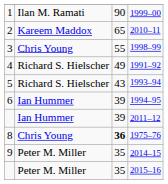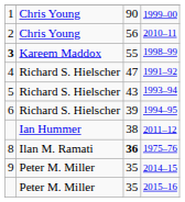 <table class="wikitable">
 <tr>
 </tr>
 <tr>
 <td>1</td>
-<td>Ilan M. Ramati</td>
+<td><a href='#'>Chris Young</a></td>
 <td>90</td>
 <td style="font-size:80%;"><a href='#'>1999–00</a></td>
 </tr>
 <tr>
 <td>2</td>
-<td><a href='#'>Kareem Maddox</a></td>
-<td>65</td>
+<td><a href='#'>Chris Young</a></td>
+<td>56</td>
 <td style="font-size:80%;"><a href='#'>2010–11</a></td>
 </tr>
 <tr>
-<td>3</td>
-<td><a href='#'>Chris Young</a></td>
+<td><strong>3</strong></td>
+<td><a href='#'>Kareem Maddox</a></td>
 <td>55</td>
 <td style="font-size:80%;"><a href='#'>1998–99</a></td>
 </tr>
 <tr>
 <td>4</td>
 <td>Richard S. Hielscher</td>
-<td>49</td>
+<td>47</td>
 <td style="font-size:80%;"><a href='#'>1991–92</a></td>
 </tr>
 <tr>
 <td>5</td>
 <td>Richard S. Hielscher</td>
 <td>43</td>
 <td style="font-size:80%;"><a href='#'>1993–94</a></td>
 </tr>
 <tr>
 <td>6</td>
-<td><a href='#'>Ian Hummer</a></td>
+<td>Richard S. Hielscher</td>
 <td>39</td>
 <td style="font-size:80%;"><a href='#'>1994–95</a></td>
 </tr>
 <tr>
 <td></td>
 <td><a href='#'>Ian Hummer</a></td>
-<td>39</td>
+<td>38</td>
 <td style="font-size:80%;"><a href='#'>2011–12</a></td>
 </tr>
 <tr>
 <td>8</td>
-<td><a href='#'>Chris Young</a></td>
+<td>Ilan M. Ramati</td>
 <td><strong>36</strong></td>
 <td style="font-size:80%;"><a href='#'>1975–76</a></td>
 </tr>
 <tr>
 <td>9</td>
 <td>Peter M. Miller</td>
 <td>35</td>
 <td style="font-size:80%;"><a href='#'>2014–15</a></td>
 </tr>
 <tr>
 <td></td>
 <td>Peter M. Miller</td>
 <td>35</td>
 <td style="font-size:80%;"><a href='#'>2015–16</a></td>
 </tr>
 </table>
